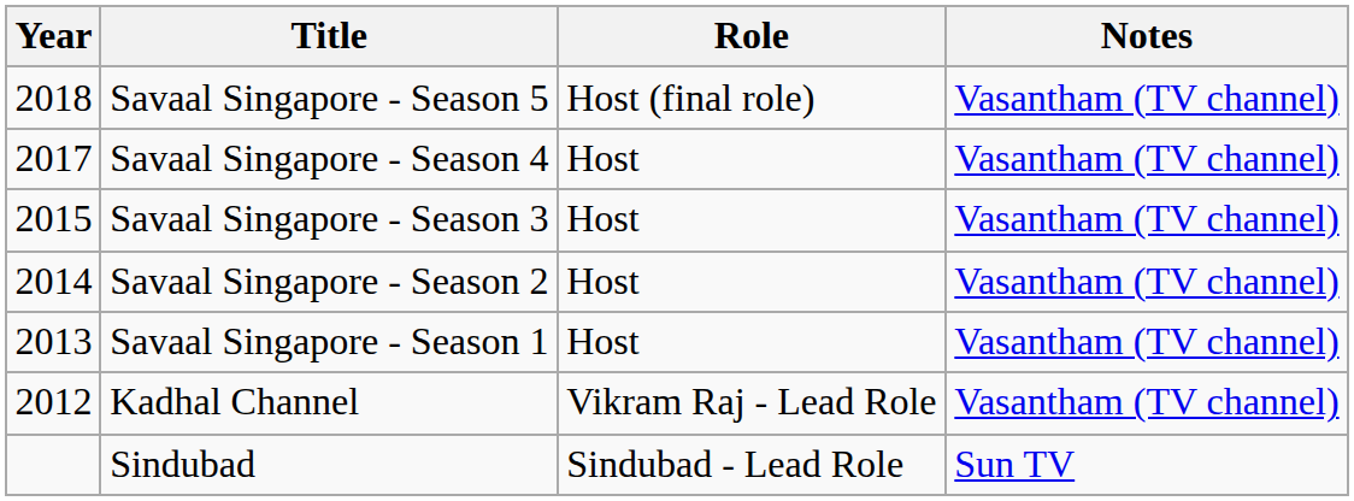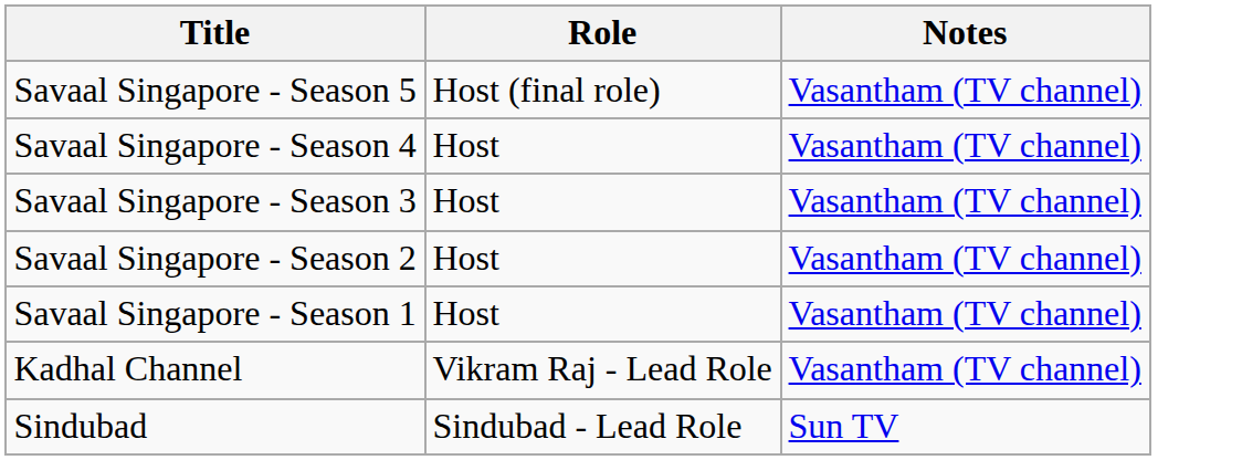 <table class="wikitable">
 <tr>
-<th>Year</th>
 <th>Title</th>
 <th>Role</th>
 <th>Notes</th>
 </tr>
 <tr>
-<td>2018</td>
 <td>Savaal Singapore - Season 5</td>
 <td>Host (final role)</td>
 <td><a href='#'>Vasantham (TV channel)</a></td>
 </tr>
 <tr>
-<td>2017</td>
 <td>Savaal Singapore - Season 4</td>
 <td>Host</td>
 <td><a href='#'>Vasantham (TV channel)</a></td>
 </tr>
 <tr>
-<td>2015</td>
 <td>Savaal Singapore - Season 3</td>
 <td>Host</td>
 <td><a href='#'>Vasantham (TV channel)</a></td>
 </tr>
 <tr>
-<td>2014</td>
 <td>Savaal Singapore - Season 2</td>
 <td>Host</td>
 <td><a href='#'>Vasantham (TV channel)</a></td>
 </tr>
 <tr>
-<td>2013</td>
 <td>Savaal Singapore - Season 1</td>
 <td>Host</td>
 <td><a href='#'>Vasantham (TV channel)</a></td>
 </tr>
 <tr>
-<td>2012</td>
 <td>Kadhal Channel</td>
 <td>Vikram Raj - Lead Role</td>
 <td><a href='#'>Vasantham (TV channel)</a></td>
 </tr>
 <tr>
-<td></td>
 <td>Sindubad</td>
 <td>Sindubad - Lead Role</td>
 <td><a href='#'>Sun TV</a></td>
 </tr>
 </table>
